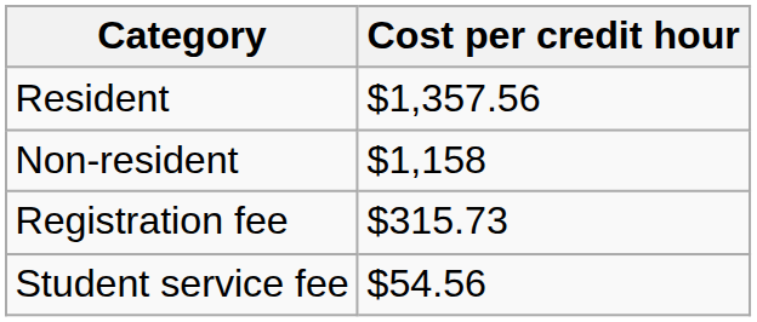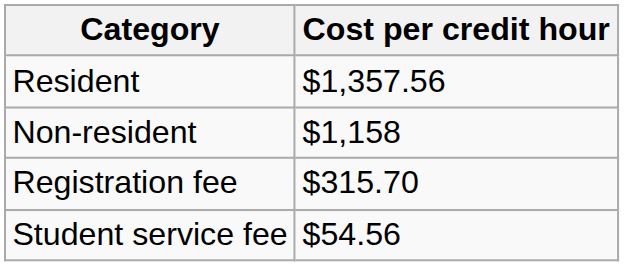 <table class="wikitable">
 <tr>
 <th>Category</th>
 <th>Cost per credit hour</th>
 </tr>
 <tr>
 <td>Resident</td>
 <td>$1,357.56</td>
 </tr>
 <tr>
 <td>Non-resident</td>
 <td>$1,158</td>
 </tr>
 <tr>
 <td>Registration fee</td>
-<td>$315.73</td>
+<td>$315.70</td>
 </tr>
 <tr>
 <td>Student service fee</td>
 <td>$54.56</td>
 </tr>
 </table>
